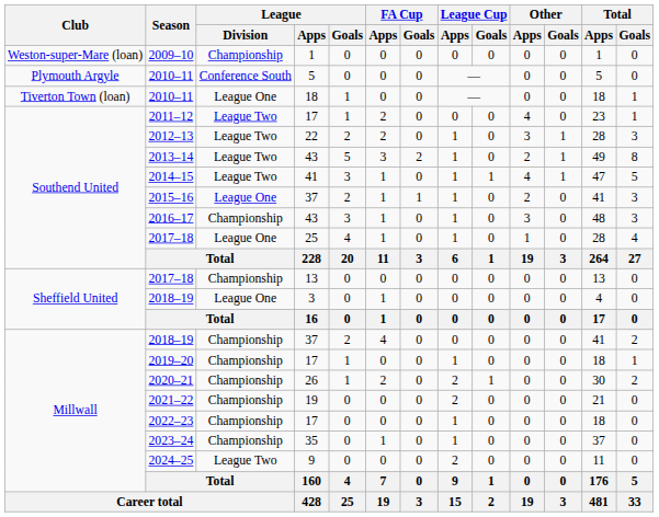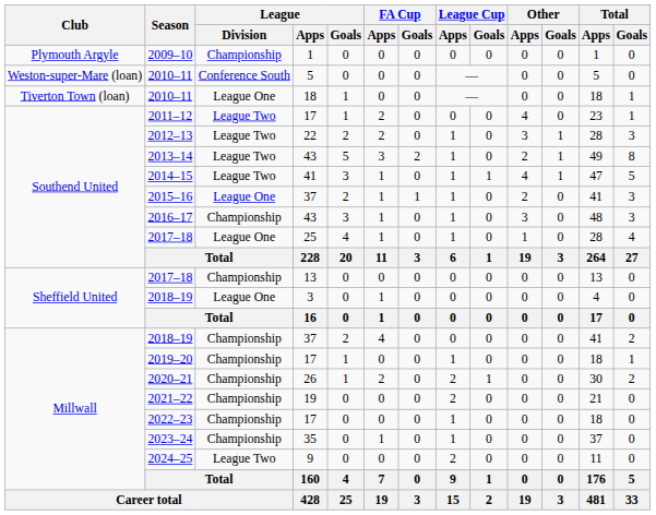 <table class="wikitable" style="text-align:center">
 <tr>
 <th rowspan="2">Club</th>
 <th rowspan="2">Season</th>
 <th colspan="3">League</th>
 <th colspan="2"><a href='#'>FA Cup</a></th>
 <th colspan="2"><a href='#'>League Cup</a></th>
 <th colspan="2">Other</th>
 <th colspan="2">Total</th>
 </tr>
 <tr>
 <th>Division</th>
 <th>Apps</th>
 <th>Goals</th>
 <th>Apps</th>
 <th>Goals</th>
 <th>Apps</th>
 <th>Goals</th>
 <th>Apps</th>
 <th>Goals</th>
 <th>Apps</th>
 <th>Goals</th>
 </tr>
 <tr>
-<td><a href='#'>Weston-super-Mare</a> (loan)</td>
+<td><a href='#'>Plymouth Argyle</a></td>
 <td><a href='#'>2009–10</a></td>
 <td><a href='#'>Championship</a></td>
 <td>1</td>
 <td>0</td>
 <td>0</td>
 <td>0</td>
 <td>0</td>
 <td>0</td>
 <td>0</td>
 <td>0</td>
 <td>1</td>
 <td>0</td>
 </tr>
 <tr>
-<td><a href='#'>Plymouth Argyle</a></td>
+<td><a href='#'>Weston-super-Mare</a> (loan)</td>
 <td><a href='#'>2010–11</a></td>
 <td><a href='#'>Conference South</a></td>
 <td>5</td>
 <td>0</td>
 <td>0</td>
 <td>0</td>
 <td colspan="2">—</td>
 <td>0</td>
 <td>0</td>
 <td>5</td>
 <td>0</td>
 </tr>
 <tr>
 <td><a href='#'>Tiverton Town</a> (loan)</td>
 <td><a href='#'>2010–11</a></td>
 <td>League One</td>
 <td>18</td>
 <td>1</td>
 <td>0</td>
 <td>0</td>
 <td colspan="2">—</td>
 <td>0</td>
 <td>0</td>
 <td>18</td>
 <td>1</td>
 </tr>
 <tr>
 <td rowspan="8"><a href='#'>Southend United</a></td>
 <td><a href='#'>2011–12</a></td>
 <td><a href='#'>League Two</a></td>
 <td>17</td>
 <td>1</td>
 <td>2</td>
 <td>0</td>
 <td>0</td>
 <td>0</td>
 <td>4</td>
 <td>0</td>
 <td>23</td>
 <td>1</td>
 </tr>
 <tr>
 <td><a href='#'>2012–13</a></td>
 <td>League Two</td>
 <td>22</td>
 <td>2</td>
 <td>2</td>
 <td>0</td>
 <td>1</td>
 <td>0</td>
 <td>3</td>
 <td>1</td>
 <td>28</td>
 <td>3</td>
 </tr>
 <tr>
 <td><a href='#'>2013–14</a></td>
 <td>League Two</td>
 <td>43</td>
 <td>5</td>
 <td>3</td>
 <td>2</td>
 <td>1</td>
 <td>0</td>
 <td>2</td>
 <td>1</td>
 <td>49</td>
 <td>8</td>
 </tr>
 <tr>
 <td><a href='#'>2014–15</a></td>
 <td>League Two</td>
 <td>41</td>
 <td>3</td>
 <td>1</td>
 <td>0</td>
 <td>1</td>
 <td>1</td>
 <td>4</td>
 <td>1</td>
 <td>47</td>
 <td>5</td>
 </tr>
 <tr>
 <td><a href='#'>2015–16</a></td>
 <td><a href='#'>League One</a></td>
 <td>37</td>
 <td>2</td>
 <td>1</td>
 <td>1</td>
 <td>1</td>
 <td>0</td>
 <td>2</td>
 <td>0</td>
 <td>41</td>
 <td>3</td>
 </tr>
 <tr>
 <td><a href='#'>2016–17</a></td>
 <td>Championship</td>
 <td>43</td>
 <td>3</td>
 <td>1</td>
 <td>0</td>
 <td>1</td>
 <td>0</td>
 <td>3</td>
 <td>0</td>
 <td>48</td>
 <td>3</td>
 </tr>
 <tr>
 <td><a href='#'>2017–18</a></td>
 <td>League One</td>
 <td>25</td>
 <td>4</td>
 <td>1</td>
 <td>0</td>
 <td>1</td>
 <td>0</td>
 <td>1</td>
 <td>0</td>
 <td>28</td>
 <td>4</td>
 </tr>
 <tr>
 <th colspan="2">Total</th>
 <th>228</th>
 <th>20</th>
 <th>11</th>
 <th>3</th>
 <th>6</th>
 <th>1</th>
 <th>19</th>
 <th>3</th>
 <th>264</th>
 <th>27</th>
 </tr>
 <tr>
 <td rowspan=3><a href='#'>Sheffield United</a></td>
 <td><a href='#'>2017–18</a></td>
 <td>Championship</td>
 <td>13</td>
 <td>0</td>
 <td>0</td>
 <td>0</td>
 <td>0</td>
 <td>0</td>
 <td>0</td>
 <td>0</td>
 <td>13</td>
 <td>0</td>
 </tr>
 <tr>
 <td><a href='#'>2018–19</a></td>
 <td>League One</td>
 <td>3</td>
 <td>0</td>
 <td>1</td>
 <td>0</td>
 <td>0</td>
 <td>0</td>
 <td>0</td>
 <td>0</td>
 <td>4</td>
 <td>0</td>
 </tr>
 <tr>
 <th colspan="2">Total</th>
 <th>16</th>
 <th>0</th>
 <th>1</th>
 <th>0</th>
 <th>0</th>
 <th>0</th>
 <th>0</th>
 <th>0</th>
 <th>17</th>
 <th>0</th>
 </tr>
 <tr>
 <td rowspan=8><a href='#'>Millwall</a></td>
 <td><a href='#'>2018–19</a></td>
 <td>Championship</td>
 <td>37</td>
 <td>2</td>
 <td>4</td>
 <td>0</td>
 <td>0</td>
 <td>0</td>
 <td>0</td>
 <td>0</td>
 <td>41</td>
 <td>2</td>
 </tr>
 <tr>
 <td><a href='#'>2019–20</a></td>
 <td>Championship</td>
 <td>17</td>
 <td>1</td>
 <td>0</td>
 <td>0</td>
 <td>1</td>
 <td>0</td>
 <td>0</td>
 <td>0</td>
 <td>18</td>
 <td>1</td>
 </tr>
 <tr>
 <td><a href='#'>2020–21</a></td>
 <td>Championship</td>
 <td>26</td>
 <td>1</td>
 <td>2</td>
 <td>0</td>
 <td>2</td>
 <td>1</td>
 <td>0</td>
 <td>0</td>
 <td>30</td>
 <td>2</td>
 </tr>
 <tr>
 <td><a href='#'>2021–22</a></td>
 <td>Championship</td>
 <td>19</td>
 <td>0</td>
 <td>0</td>
 <td>0</td>
 <td>2</td>
 <td>0</td>
 <td>0</td>
 <td>0</td>
 <td>21</td>
 <td>0</td>
 </tr>
 <tr>
 <td><a href='#'>2022–23</a></td>
 <td>Championship</td>
 <td>17</td>
 <td>0</td>
 <td>0</td>
 <td>0</td>
 <td>1</td>
 <td>0</td>
 <td>0</td>
 <td>0</td>
 <td>18</td>
 <td>0</td>
 </tr>
 <tr>
 <td><a href='#'>2023–24</a></td>
 <td>Championship</td>
 <td>35</td>
 <td>0</td>
 <td>1</td>
 <td>0</td>
 <td>1</td>
 <td>0</td>
 <td>0</td>
 <td>0</td>
 <td>37</td>
 <td>0</td>
 </tr>
 <tr>
 <td><a href='#'>2024–25</a></td>
 <td>League Two</td>
 <td>9</td>
 <td>0</td>
 <td>0</td>
 <td>0</td>
 <td>2</td>
 <td>0</td>
 <td>0</td>
 <td>0</td>
 <td>11</td>
 <td>0</td>
 </tr>
 <tr>
 <th colspan="2">Total</th>
 <th>160</th>
 <th>4</th>
 <th>7</th>
 <th>0</th>
 <th>9</th>
 <th>1</th>
 <th>0</th>
 <th>0</th>
 <th>176</th>
 <th>5</th>
 </tr>
 <tr>
 <th colspan="3">Career total</th>
 <th>428</th>
 <th>25</th>
 <th>19</th>
 <th>3</th>
 <th>15</th>
 <th>2</th>
 <th>19</th>
 <th>3</th>
 <th>481</th>
 <th>33</th>
 </tr>
 </table>
